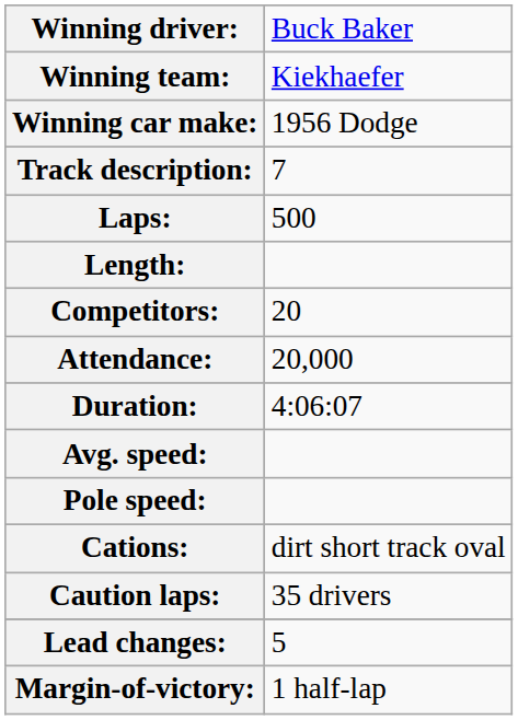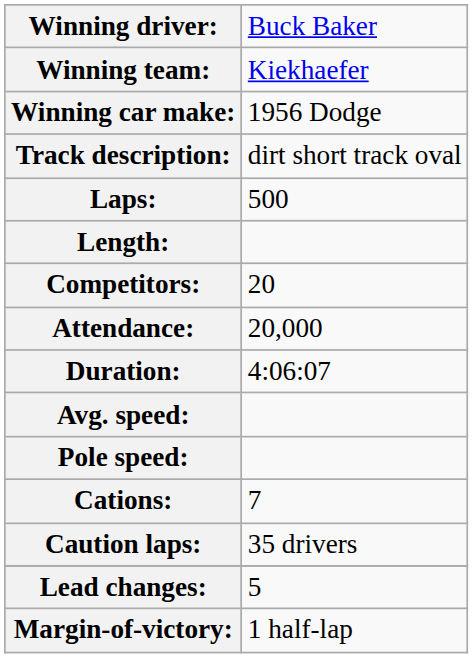 <table class="wikitable" style=text-align:left>
 <tr>
 <th>Winning driver:</th>
 <td><a href='#'>Buck Baker</a></td>
 </tr>
 <tr>
 <th>Winning team:</th>
 <td><a href='#'>Kiekhaefer</a></td>
 </tr>
 <tr>
 <th>Winning car make:</th>
 <td>1956 Dodge</td>
 </tr>
 <tr>
 <th>Track description:</th>
-<td>7</td>
+<td> dirt short track oval</td>
 </tr>
 <tr>
 <th>Laps:</th>
 <td>500</td>
 </tr>
 <tr>
 <th>Length:</th>
 <td></td>
 </tr>
 <tr>
 <th>Competitors:</th>
 <td>20</td>
 </tr>
 <tr>
 <th>Attendance:</th>
 <td>20,000</td>
 </tr>
 <tr>
 <th>Duration:</th>
 <td>4:06:07</td>
 </tr>
 <tr>
 <th>Avg. speed:</th>
 <td></td>
 </tr>
 <tr>
 <th>Pole speed:</th>
 <td></td>
 </tr>
 <tr>
 <th>Cations:</th>
-<td> dirt short track oval</td>
+<td>7</td>
 </tr>
 <tr>
 <th>Caution laps:</th>
 <td>35 drivers</td>
 </tr>
 <tr>
 </tr>
 <tr>
 <th>Lead changes:</th>
 <td>5</td>
 </tr>
 <tr>
 <th>Margin-of-victory:</th>
 <td>1 half-lap</td>
 </tr>
 </table>
